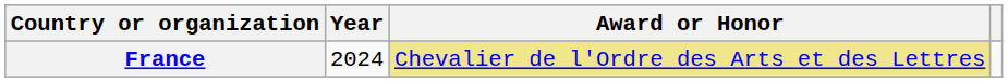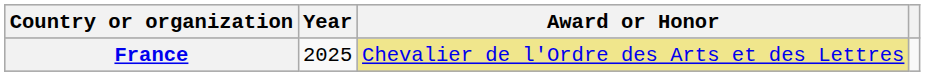 <table class="wikitable plainrowheaders sortable">
 <tr>
 <th scope="col">Country or organization</th>
 <th scope="col">Year</th>
 <th scope="col">Award or Honor</th>
 <th scope="col" class="unsortable"></th>
 </tr>
 <tr>
 <th scope="row"><a href='#'>France</a></th>
-<td>2024</td>
+<td>2025</td>
 <td style="background: khaki;"><a href='#'>Chevalier de l'Ordre des Arts et des Lettres</a></td>
 <td style="text-align:center;"></td>
 </tr>
 </table>
